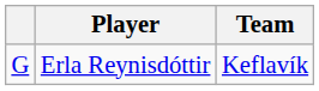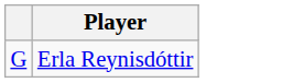 <table class="wikitable">
 <tr>
 <th align="center"></th>
 <th align="center">Player</th>
-<th align="center">Team</th>
 </tr>
 <tr>
 <td align=center><a href='#'>G</a></td>
 <td> <a href='#'>Erla Reynisdóttir</a></td>
-<td><a href='#'>Keflavík</a></td>
 </tr>
 </table>
